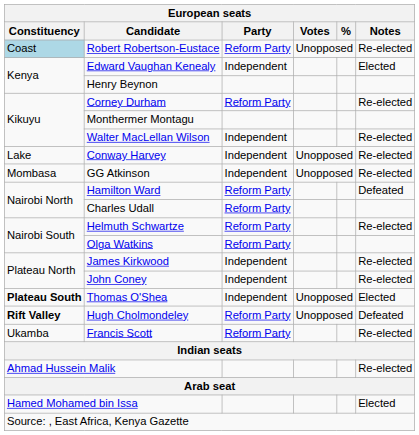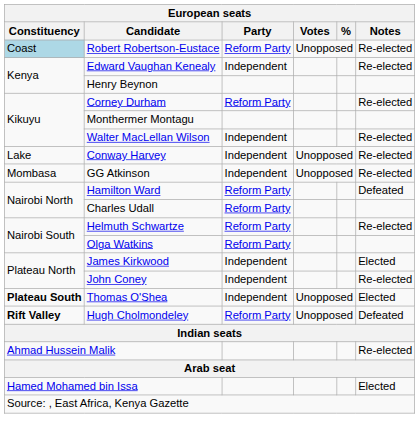 <table class=wikitable>
 <tr>
 <th colspan=6>European seats</th>
 </tr>
 <tr>
 <th>Constituency</th>
 <th>Candidate</th>
 <th>Party</th>
 <th>Votes</th>
 <th>%</th>
 <th>Notes</th>
 </tr>
 <tr>
 <td style="background: lightblue;">Coast</td>
 <td><a href='#'>Robert Robertson-Eustace</a></td>
 <td><a href='#'>Reform Party</a></td>
 <td colspan=2 align=center>Unopposed</td>
 <td>Re-elected</td>
 </tr>
 <tr>
 <td rowspan=2>Kenya</td>
 <td><a href='#'>Edward Vaughan Kenealy</a></td>
 <td>Independent</td>
 <td></td>
 <td></td>
-<td>Elected</td>
+<td>Re-elected</td>
 </tr>
 <tr>
 <td>Henry Beynon</td>
 <td></td>
 <td></td>
 <td></td>
 <td></td>
 </tr>
 <tr>
 <td rowspan=3>Kikuyu</td>
 <td><a href='#'>Corney Durham</a></td>
 <td><a href='#'>Reform Party</a></td>
 <td></td>
 <td></td>
 <td>Re-elected</td>
 </tr>
 <tr>
 <td>Monthermer Montagu</td>
 <td></td>
 <td></td>
 <td></td>
 <td></td>
 </tr>
 <tr>
 <td><a href='#'>Walter MacLellan Wilson</a></td>
 <td>Independent</td>
 <td></td>
 <td></td>
 <td>Re-elected</td>
 </tr>
 <tr>
 <td>Lake</td>
 <td><a href='#'>Conway Harvey</a></td>
 <td>Independent</td>
 <td colspan=2 align=center>Unopposed</td>
 <td>Re-elected</td>
 </tr>
 <tr>
 <td>Mombasa</td>
 <td>GG Atkinson</td>
 <td>Independent</td>
 <td colspan=2 align=center>Unopposed</td>
 <td>Re-elected</td>
 </tr>
 <tr>
 <td rowspan=2>Nairobi North</td>
 <td><a href='#'>Hamilton Ward</a></td>
 <td><a href='#'>Reform Party</a></td>
 <td></td>
 <td></td>
 <td>Defeated</td>
 </tr>
 <tr>
 <td>Charles Udall</td>
 <td><a href='#'>Reform Party</a></td>
 <td></td>
 <td></td>
 <td></td>
 </tr>
 <tr>
 <td rowspan=2>Nairobi South</td>
 <td><a href='#'>Helmuth Schwartze</a></td>
 <td><a href='#'>Reform Party</a></td>
 <td></td>
 <td></td>
 <td>Re-elected</td>
 </tr>
 <tr>
 <td><a href='#'>Olga Watkins</a></td>
 <td><a href='#'>Reform Party</a></td>
 <td></td>
 <td></td>
 <td></td>
 </tr>
 <tr>
 <td rowspan=2>Plateau North</td>
 <td><a href='#'>James Kirkwood</a></td>
 <td>Independent</td>
 <td></td>
 <td></td>
-<td>Re-elected</td>
+<td>Elected</td>
 </tr>
 <tr>
 <td><a href='#'>John Coney</a></td>
 <td>Independent</td>
 <td></td>
 <td></td>
 <td>Re-elected</td>
 </tr>
 <tr>
 <td><strong>Plateau South</strong></td>
 <td><a href='#'>Thomas O'Shea</a></td>
 <td>Independent</td>
 <td colspan=2 align=center>Unopposed</td>
 <td>Elected</td>
 </tr>
 <tr>
 <td><strong>Rift Valley</strong></td>
 <td><a href='#'>Hugh Cholmondeley</a></td>
 <td><a href='#'>Reform Party</a></td>
 <td colspan=2 align=center>Unopposed</td>
 <td>Defeated</td>
-</tr>
-<tr>
-<td>Ukamba</td>
-<td><a href='#'>Francis Scott</a></td>
-<td><a href='#'>Reform Party</a></td>
-<td></td>
-<td></td>
-<td>Re-elected</td>
 </tr>
 <tr>
 <th colspan=6>Indian seats</th>
 </tr>
 <tr>
 <td colspan=2><a href='#'>Ahmad Hussein Malik</a></td>
 <td></td>
 <td></td>
 <td></td>
 <td>Re-elected</td>
 </tr>
 <tr>
 <th colspan=6>Arab seat</th>
 </tr>
 <tr>
 <td colspan=2><a href='#'>Hamed Mohamed bin Issa</a></td>
 <td></td>
 <td></td>
 <td></td>
 <td>Elected</td>
 </tr>
 <tr>
 <td colspan=6>Source: , East Africa, Kenya Gazette</td>
 </tr>
 </table>
